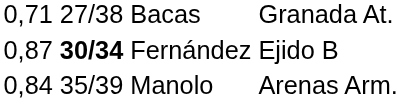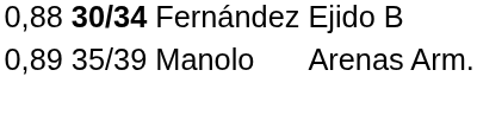 <table style="font-size: 90%; border-collapse:collapse" border=0 cellspacing=0 cellpadding=2>
 <tr bgcolor=#DCDCDC>
 </tr>
 <tr>
-<td>0,71</td>
-<td>27/38</td>
-<td>Bacas</td>
-<td>Granada At.</td>
-</tr>
-<tr>
-<td>0,87</td>
+<td>0,88</td>
 <td><strong>30/34</strong></td>
 <td>Fernández</td>
 <td>Ejido B</td>
 </tr>
 <tr>
-<td>0,84</td>
+<td>0,89</td>
 <td>35/39</td>
 <td>Manolo</td>
 <td>Arenas Arm.</td>
 </tr>
 </table>
